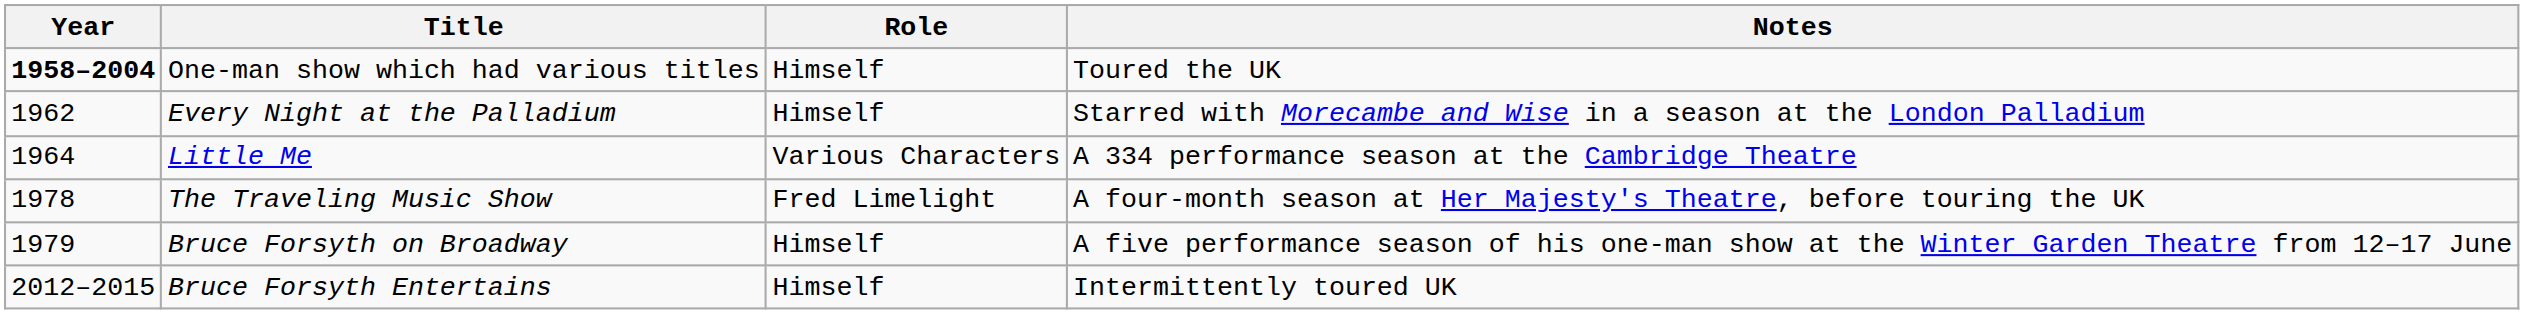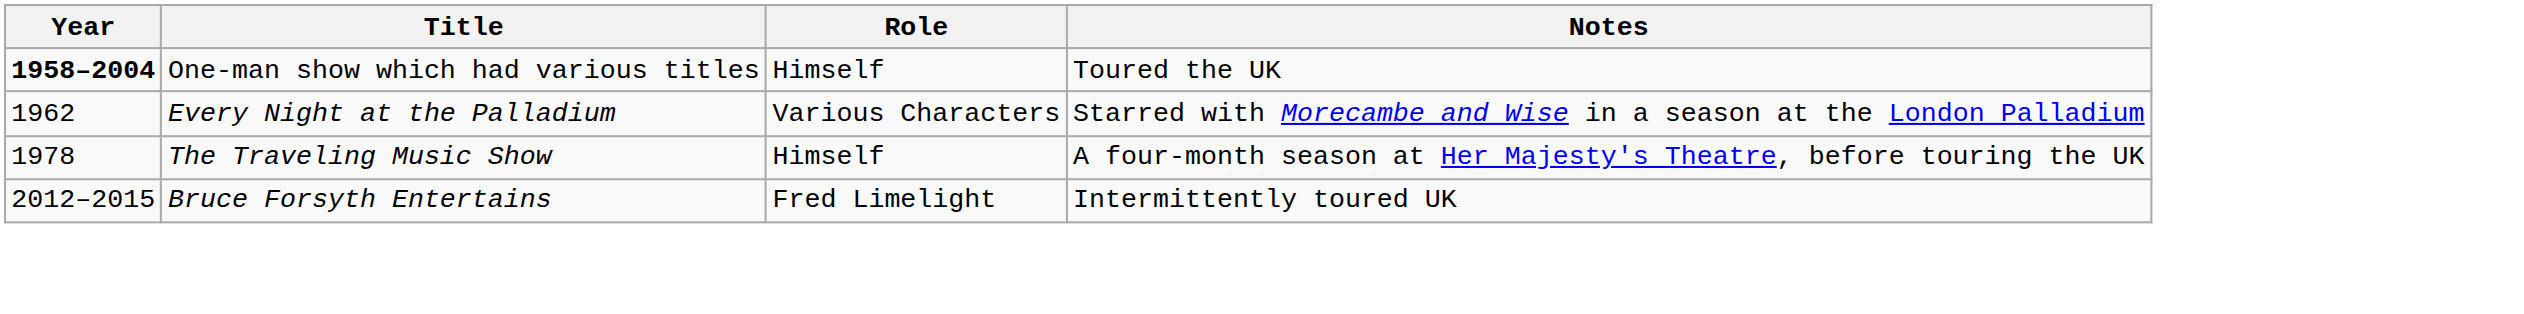 <table class="wikitable sortable">
 <tr>
 <th>Year</th>
 <th>Title</th>
 <th>Role</th>
 <th class="unsortable">Notes</th>
 </tr>
 <tr>
 <td><strong>1958–2004</strong></td>
 <td>One-man show which had various titles</td>
 <td>Himself</td>
 <td>Toured the UK</td>
 </tr>
 <tr>
 <td>1962</td>
 <td><em>Every Night at the Palladium</em></td>
-<td>Himself</td>
+<td>Various Characters</td>
 <td>Starred with <em><a href='#'>Morecambe and Wise</a></em> in a season at the <a href='#'>London Palladium</a></td>
-</tr>
-<tr>
-<td>1964</td>
-<td><em><a href='#'>Little Me</a></em></td>
-<td>Various Characters</td>
-<td>A 334 performance season at the <a href='#'>Cambridge Theatre</a></td>
 </tr>
 <tr>
 <td>1978</td>
 <td><em>The Traveling Music Show</em></td>
-<td>Fred Limelight</td>
+<td>Himself</td>
 <td>A four-month season at <a href='#'>Her Majesty's Theatre</a>, before touring the UK</td>
-</tr>
-<tr>
-<td>1979</td>
-<td><em>Bruce Forsyth on Broadway</em></td>
-<td>Himself</td>
-<td>A five performance season of his one-man show at the <a href='#'>Winter Garden Theatre</a> from 12–17 June</td>
 </tr>
 <tr>
 <td>2012–2015</td>
 <td><em>Bruce Forsyth Entertains</em></td>
-<td>Himself</td>
+<td>Fred Limelight</td>
 <td>Intermittently toured UK</td>
 </tr>
 </table>
